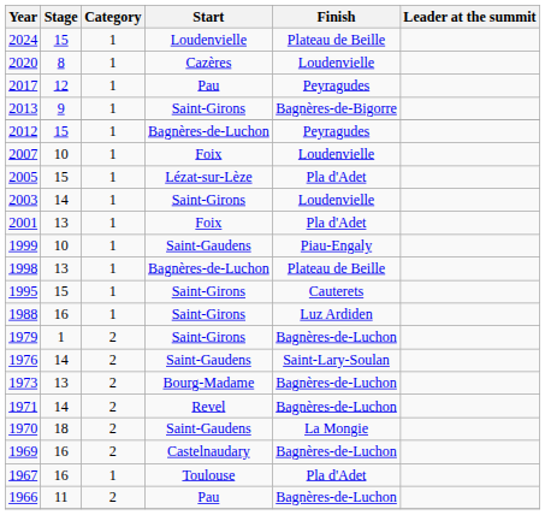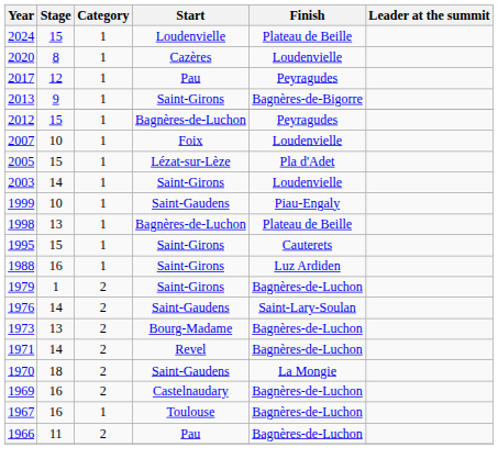 <table class="wikitable" style="text-align: center;">
 <tr>
 <th>Year</th>
 <th>Stage</th>
 <th>Category</th>
 <th>Start</th>
 <th>Finish</th>
 <th>Leader at the summit</th>
 </tr>
 <tr>
 <td><a href='#'>2024</a></td>
 <td><a href='#'>15</a></td>
 <td>1</td>
 <td><a href='#'>Loudenvielle</a></td>
 <td><a href='#'>Plateau de Beille</a></td>
 <td align=left></td>
 </tr>
 <tr>
 <td><a href='#'>2020</a></td>
 <td><a href='#'>8</a></td>
 <td>1</td>
 <td><a href='#'>Cazères</a></td>
 <td><a href='#'>Loudenvielle</a></td>
 <td align=left></td>
 </tr>
 <tr>
 <td><a href='#'>2017</a></td>
 <td><a href='#'>12</a></td>
 <td>1</td>
 <td><a href='#'>Pau</a></td>
 <td><a href='#'>Peyragudes</a></td>
 <td align=left></td>
 </tr>
 <tr>
 <td><a href='#'>2013</a></td>
 <td><a href='#'>9</a></td>
 <td>1</td>
 <td><a href='#'>Saint-Girons</a></td>
 <td><a href='#'>Bagnères-de-Bigorre</a></td>
 <td align=left></td>
 </tr>
 <tr>
 </tr>
 <tr>
 <td><a href='#'>2012</a></td>
 <td><a href='#'>15</a></td>
 <td>1</td>
 <td><a href='#'>Bagnères-de-Luchon</a></td>
 <td><a href='#'>Peyragudes</a></td>
 <td align=left></td>
 </tr>
 <tr>
 <td><a href='#'>2007</a></td>
 <td>10</td>
 <td>1</td>
 <td><a href='#'>Foix</a></td>
 <td><a href='#'>Loudenvielle</a></td>
 <td align=left></td>
 </tr>
 <tr>
 <td><a href='#'>2005</a></td>
 <td>15</td>
 <td>1</td>
 <td><a href='#'>Lézat-sur-Lèze</a></td>
 <td><a href='#'>Pla d'Adet</a></td>
 <td align=left></td>
 </tr>
 <tr>
 <td><a href='#'>2003</a></td>
 <td>14</td>
 <td>1</td>
 <td><a href='#'>Saint-Girons</a></td>
 <td><a href='#'>Loudenvielle</a></td>
-<td align=left></td>
-</tr>
-<tr>
-<td><a href='#'>2001</a></td>
-<td>13</td>
-<td>1</td>
-<td><a href='#'>Foix</a></td>
-<td><a href='#'>Pla d'Adet</a></td>
 <td align=left></td>
 </tr>
 <tr>
 <td><a href='#'>1999</a></td>
 <td>10</td>
 <td>1</td>
 <td><a href='#'>Saint-Gaudens</a></td>
 <td><a href='#'>Piau-Engaly</a></td>
 <td align=left></td>
 </tr>
 <tr>
 <td><a href='#'>1998</a></td>
 <td>13</td>
 <td>1</td>
 <td><a href='#'>Bagnères-de-Luchon</a></td>
 <td><a href='#'>Plateau de Beille</a></td>
 <td align=left></td>
 </tr>
 <tr>
 <td><a href='#'>1995</a></td>
 <td>15</td>
 <td>1</td>
 <td><a href='#'>Saint-Girons</a></td>
 <td><a href='#'>Cauterets</a></td>
 <td align=left></td>
 </tr>
 <tr>
 <td><a href='#'>1988</a></td>
 <td>16</td>
 <td>1</td>
 <td><a href='#'>Saint-Girons</a></td>
 <td><a href='#'>Luz Ardiden</a></td>
 <td align=left></td>
 </tr>
 <tr>
 <td><a href='#'>1979</a></td>
 <td>1</td>
 <td>2</td>
 <td><a href='#'>Saint-Girons</a></td>
 <td><a href='#'>Bagnères-de-Luchon</a></td>
 <td align=left></td>
 </tr>
 <tr>
 <td><a href='#'>1976</a></td>
 <td>14</td>
 <td>2</td>
 <td><a href='#'>Saint-Gaudens</a></td>
 <td><a href='#'>Saint-Lary-Soulan</a></td>
 <td align=left></td>
 </tr>
 <tr>
 <td><a href='#'>1973</a></td>
 <td>13</td>
 <td>2</td>
 <td><a href='#'>Bourg-Madame</a></td>
 <td><a href='#'>Bagnères-de-Luchon</a></td>
 <td align=left></td>
 </tr>
 <tr>
 <td><a href='#'>1971</a></td>
 <td>14</td>
 <td>2</td>
 <td><a href='#'>Revel</a></td>
 <td><a href='#'>Bagnères-de-Luchon</a></td>
 <td align=left></td>
 </tr>
 <tr>
 <td><a href='#'>1970</a></td>
 <td>18</td>
 <td>2</td>
 <td><a href='#'>Saint-Gaudens</a></td>
 <td><a href='#'>La Mongie</a></td>
 <td align=left></td>
 </tr>
 <tr>
 <td><a href='#'>1969</a></td>
 <td>16</td>
 <td>2</td>
 <td><a href='#'>Castelnaudary</a></td>
 <td><a href='#'>Bagnères-de-Luchon</a></td>
 <td align=left></td>
 </tr>
 <tr>
 <td><a href='#'>1967</a></td>
 <td>16</td>
 <td>1</td>
 <td><a href='#'>Toulouse</a></td>
-<td><a href='#'>Pla d'Adet</a></td>
+<td><a href='#'>Bagnères-de-Luchon</a></td>
 <td align=left></td>
 </tr>
 <tr>
 <td><a href='#'>1966</a></td>
 <td>11</td>
 <td>2</td>
 <td><a href='#'>Pau</a></td>
 <td><a href='#'>Bagnères-de-Luchon</a></td>
 <td align=left></td>
 </tr>
 <tr>
 </tr>
 </table>
